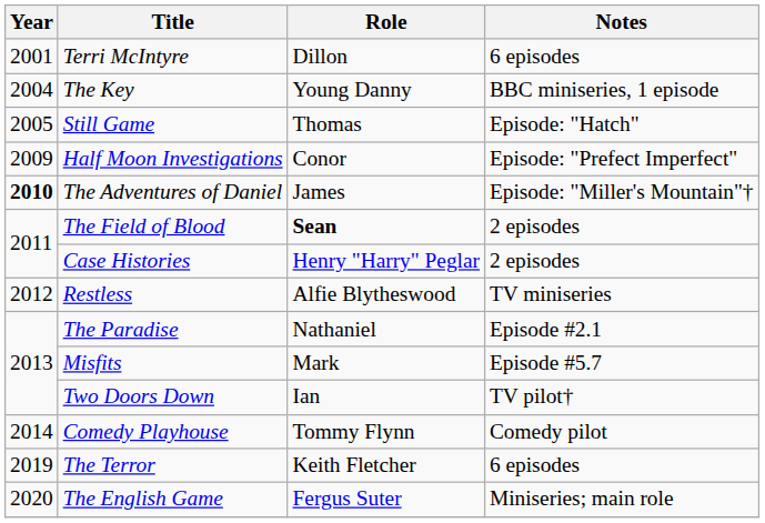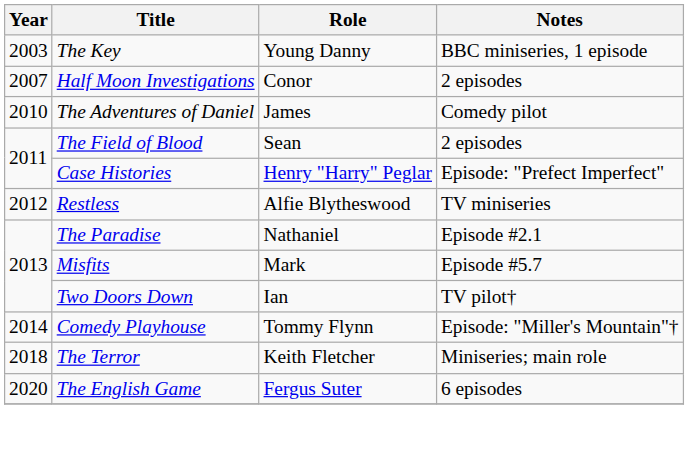 <table class="wikitable sortable">
 <tr>
 <th>Year</th>
 <th>Title</th>
 <th>Role</th>
 <th class="unsortable">Notes</th>
 </tr>
 <tr>
-<td>2001</td>
-<td><em>Terri McIntyre</em></td>
-<td>Dillon</td>
-<td>6 episodes</td>
-</tr>
-<tr>
-<td>2004</td>
+<td>2003</td>
 <td><em>The Key</em></td>
 <td>Young Danny</td>
 <td>BBC miniseries, 1 episode</td>
 </tr>
 <tr>
-<td>2005</td>
-<td><em><a href='#'>Still Game</a></em></td>
-<td>Thomas</td>
-<td>Episode: "Hatch"</td>
+<td>2007</td>
+<td><em><a href='#'>Half Moon Investigations</a></em></td>
+<td>Conor</td>
+<td>2 episodes</td>
 </tr>
 <tr>
-<td>2009</td>
-<td><em><a href='#'>Half Moon Investigations</a></em></td>
-<td>Conor</td>
-<td>Episode: "Prefect Imperfect"</td>
-</tr>
-<tr>
-<td><strong>2010</strong></td>
+<td>2010</td>
 <td><em>The Adventures of Daniel</em></td>
 <td>James</td>
-<td>Episode: "Miller's Mountain"†</td>
+<td>Comedy pilot</td>
 </tr>
 <tr>
 <td rowspan="2">2011</td>
 <td><em><a href='#'>The Field of Blood</a></em></td>
-<td><strong>Sean</strong></td>
+<td>Sean</td>
 <td>2 episodes</td>
 </tr>
 <tr>
 <td><em><a href='#'>Case Histories</a></em></td>
 <td><a href='#'>Henry "Harry" Peglar</a></td>
-<td>2 episodes</td>
+<td>Episode: "Prefect Imperfect"</td>
 </tr>
 <tr>
 <td>2012</td>
 <td><em><a href='#'>Restless</a></em></td>
 <td>Alfie Blytheswood</td>
 <td>TV miniseries</td>
 </tr>
 <tr>
 <td rowspan="3">2013</td>
 <td><em><a href='#'>The Paradise</a></em></td>
 <td>Nathaniel</td>
 <td>Episode #2.1</td>
 </tr>
 <tr>
 <td><em><a href='#'>Misfits</a></em></td>
 <td>Mark</td>
 <td>Episode #5.7</td>
 </tr>
 <tr>
 <td><em><a href='#'>Two Doors Down</a></em></td>
 <td>Ian</td>
 <td>TV pilot†</td>
 </tr>
 <tr>
 <td>2014</td>
 <td><em><a href='#'>Comedy Playhouse</a></em></td>
 <td>Tommy Flynn</td>
-<td>Comedy pilot</td>
+<td>Episode: "Miller's Mountain"†</td>
 </tr>
 <tr>
-<td>2019</td>
+<td>2018</td>
 <td><em><a href='#'>The Terror</a></em></td>
 <td>Keith Fletcher</td>
-<td>6 episodes</td>
+<td>Miniseries; main role</td>
 </tr>
 <tr>
 <td>2020</td>
 <td><em><a href='#'>The English Game</a></em></td>
 <td><a href='#'>Fergus Suter</a></td>
-<td>Miniseries; main role</td>
+<td>6 episodes</td>
 </tr>
 <tr>
 </tr>
 </table>
